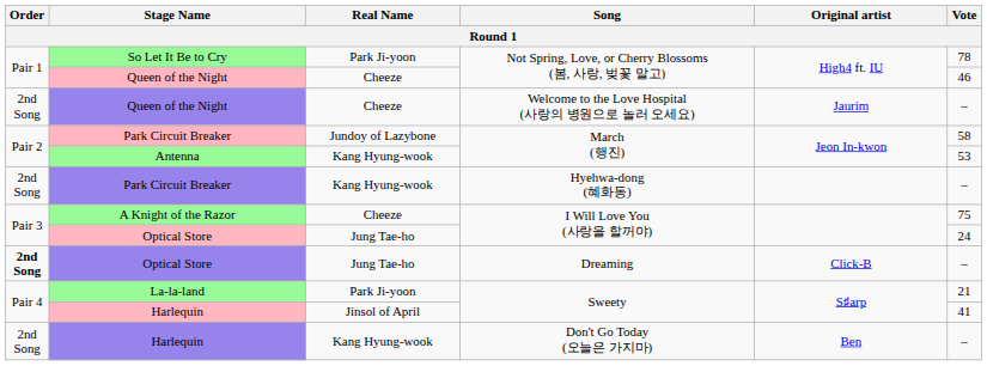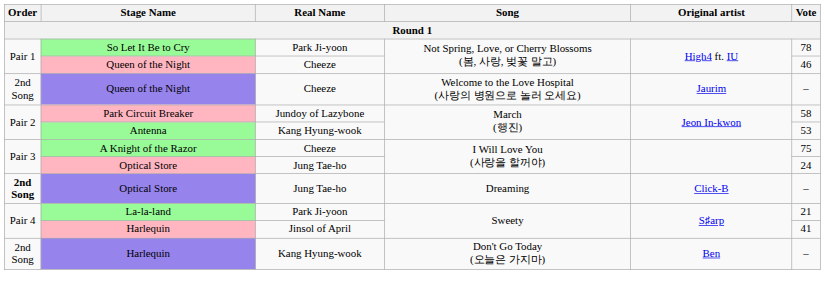 <table class="wikitable" style="text-align:center; width:95%;">
 <tr>
 <th style="width:1%;">Order</th>
 <th style="width:20%;">Stage Name</th>
 <th style="width:12%;">Real Name</th>
 <th style="width:23%;">Song</th>
 <th style="width:15%;">Original artist</th>
 <th style="width:1%;">Vote</th>
 </tr>
 <tr>
 <th colspan=6>Round 1</th>
 </tr>
 <tr>
 <td rowspan=2>Pair 1</td>
 <td bgcolor="palegreen">So Let It Be to Cry</td>
 <td>Park Ji-yoon</td>
 <td rowspan=2>Not Spring, Love, or Cherry Blossoms<br>(봄, 사랑, 벚꽃 말고)</td>
 <td rowspan=2><a href='#'>High4</a> ft. <a href='#'>IU</a></td>
 <td>78</td>
 </tr>
 <tr>
 <td bgcolor="lightpink">Queen of the Night</td>
 <td>Cheeze</td>
 <td>46</td>
 </tr>
 <tr>
 <td>2nd Song</td>
 <td bgcolor="#9683EC">Queen of the Night</td>
 <td>Cheeze</td>
 <td>Welcome to the Love Hospital<br>(사랑의 병원으로 놀러 오세요)</td>
 <td><a href='#'>Jaurim</a></td>
 <td>–</td>
 </tr>
 <tr>
 <td rowspan=2>Pair 2</td>
 <td bgcolor="lightpink">Park Circuit Breaker</td>
 <td>Jundoy of Lazybone</td>
 <td rowspan=2>March<br>(행진)</td>
 <td rowspan=2><a href='#'>Jeon In-kwon</a></td>
 <td>58</td>
 </tr>
 <tr>
 <td bgcolor="palegreen">Antenna</td>
 <td>Kang Hyung-wook</td>
 <td>53</td>
 </tr>
 <tr>
-<td>2nd Song</td>
-<td bgcolor="#9683EC">Park Circuit Breaker</td>
-<td>Kang Hyung-wook</td>
-<td>Hyehwa-dong<br>(혜화동)</td>
-<td></td>
-<td>–</td>
-</tr>
-<tr>
 <td rowspan=2>Pair 3</td>
 <td bgcolor="palegreen">A Knight of the Razor</td>
 <td>Cheeze</td>
 <td rowspan=2>I Will Love You<br>(사랑을 할꺼야)</td>
 <td rowspan=2></td>
 <td>75</td>
 </tr>
 <tr>
 <td bgcolor="lightpink">Optical Store</td>
 <td>Jung Tae-ho</td>
 <td>24</td>
 </tr>
 <tr>
 <td><strong>2nd Song</strong></td>
 <td bgcolor="#9683EC">Optical Store</td>
 <td>Jung Tae-ho</td>
 <td>Dreaming</td>
 <td><a href='#'>Click-B</a></td>
 <td>–</td>
 </tr>
 <tr>
 <td rowspan=2>Pair 4</td>
 <td bgcolor="palegreen">La-la-land</td>
 <td>Park Ji-yoon</td>
 <td rowspan=2>Sweety</td>
 <td rowspan=2><a href='#'>S♯arp</a></td>
 <td>21</td>
 </tr>
 <tr>
 <td bgcolor="lightpink">Harlequin</td>
 <td>Jinsol of April</td>
 <td>41</td>
 </tr>
 <tr>
 <td>2nd Song</td>
 <td bgcolor="#9683EC">Harlequin</td>
 <td>Kang Hyung-wook</td>
 <td>Don't Go Today<br>(오늘은 가지마)</td>
 <td><a href='#'>Ben</a></td>
 <td>–</td>
 </tr>
 </table>
